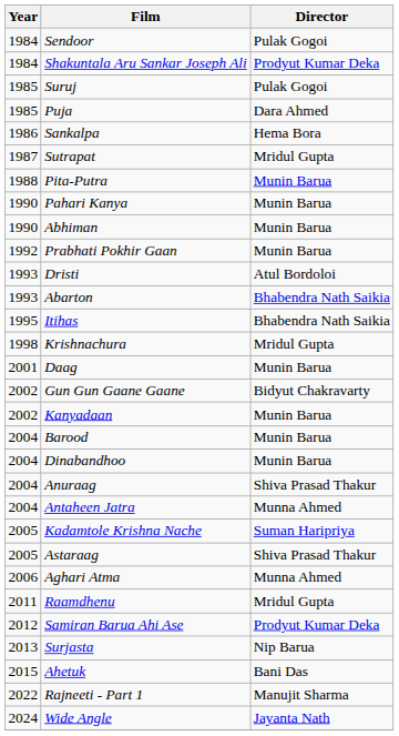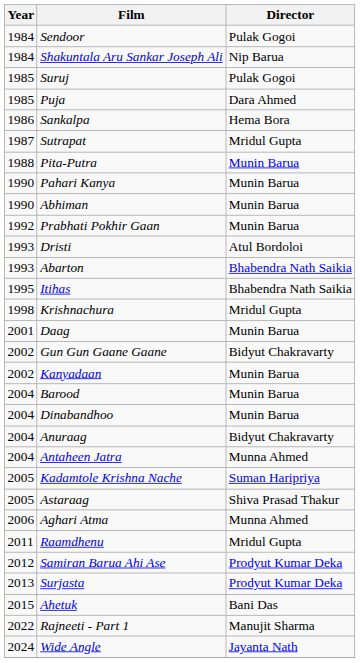 <table class="wikitable sortable">
 <tr>
 <th>Year</th>
 <th>Film</th>
 <th>Director</th>
 </tr>
 <tr>
 <td>1984</td>
 <td><em>Sendoor</em></td>
 <td>Pulak Gogoi</td>
 </tr>
 <tr>
 <td>1984</td>
 <td><em><a href='#'>Shakuntala Aru Sankar Joseph Ali</a></em></td>
-<td><a href='#'>Prodyut Kumar Deka</a></td>
+<td>Nip Barua</td>
 </tr>
 <tr>
 <td>1985</td>
 <td><em>Suruj</em></td>
 <td>Pulak Gogoi</td>
 </tr>
 <tr>
 <td>1985</td>
 <td><em>Puja</em></td>
 <td>Dara Ahmed</td>
 </tr>
 <tr>
 <td>1986</td>
 <td><em>Sankalpa</em></td>
 <td>Hema Bora</td>
 </tr>
 <tr>
 <td>1987</td>
 <td><em>Sutrapat</em></td>
 <td>Mridul Gupta</td>
 </tr>
 <tr>
 <td>1988</td>
 <td><em>Pita-Putra</em></td>
 <td><a href='#'>Munin Barua</a></td>
 </tr>
 <tr>
 <td>1990</td>
 <td><em>Pahari Kanya</em></td>
 <td>Munin Barua</td>
 </tr>
 <tr>
 <td>1990</td>
 <td><em>Abhiman</em></td>
 <td>Munin Barua</td>
 </tr>
 <tr>
 <td>1992</td>
 <td><em>Prabhati Pokhir Gaan</em></td>
 <td>Munin Barua</td>
 </tr>
 <tr>
 <td>1993</td>
 <td><em>Dristi</em></td>
 <td>Atul Bordoloi</td>
 </tr>
 <tr>
 <td>1993</td>
 <td><em>Abarton</em></td>
 <td><a href='#'>Bhabendra Nath Saikia</a></td>
 </tr>
 <tr>
 <td>1995</td>
 <td><em><a href='#'>Itihas</a></em></td>
 <td>Bhabendra Nath Saikia</td>
 </tr>
 <tr>
 <td>1998</td>
 <td><em>Krishnachura</em></td>
 <td>Mridul Gupta</td>
 </tr>
 <tr>
 <td>2001</td>
 <td><em>Daag</em></td>
 <td>Munin Barua</td>
 </tr>
 <tr>
 <td>2002</td>
 <td><em>Gun Gun Gaane Gaane</em></td>
 <td>Bidyut Chakravarty</td>
 </tr>
 <tr>
 <td>2002</td>
 <td><em><a href='#'>Kanyadaan</a></em></td>
 <td>Munin Barua</td>
 </tr>
 <tr>
 <td>2004</td>
 <td><em>Barood</em></td>
 <td>Munin Barua</td>
 </tr>
 <tr>
 <td>2004</td>
 <td><em>Dinabandhoo</em></td>
 <td>Munin Barua</td>
 </tr>
 <tr>
 <td>2004</td>
 <td><em>Anuraag</em></td>
-<td>Shiva Prasad Thakur</td>
+<td>Bidyut Chakravarty</td>
 </tr>
 <tr>
 <td>2004</td>
 <td><em><a href='#'>Antaheen Jatra</a></em></td>
 <td>Munna Ahmed</td>
 </tr>
 <tr>
 <td>2005</td>
 <td><em><a href='#'>Kadamtole Krishna Nache</a></em></td>
 <td><a href='#'>Suman Haripriya</a></td>
 </tr>
 <tr>
 <td>2005</td>
 <td><em>Astaraag</em></td>
 <td>Shiva Prasad Thakur</td>
 </tr>
 <tr>
 <td>2006</td>
 <td><em>Aghari Atma</em></td>
 <td>Munna Ahmed</td>
 </tr>
 <tr>
 <td>2011</td>
 <td><em><a href='#'>Raamdhenu</a></em></td>
 <td>Mridul Gupta</td>
 </tr>
 <tr>
 <td>2012</td>
 <td><em><a href='#'>Samiran Barua Ahi Ase</a></em></td>
 <td><a href='#'>Prodyut Kumar Deka</a></td>
 </tr>
 <tr>
 <td>2013</td>
 <td><em><a href='#'>Surjasta</a></em></td>
-<td>Nip Barua</td>
+<td><a href='#'>Prodyut Kumar Deka</a></td>
 </tr>
 <tr>
 <td>2015</td>
 <td><em><a href='#'>Ahetuk</a></em></td>
 <td>Bani Das</td>
 </tr>
 <tr>
 <td>2022</td>
 <td><em>Rajneeti - Part 1</em></td>
 <td>Manujit Sharma</td>
 </tr>
 <tr>
 <td>2024</td>
 <td><em><a href='#'>Wide Angle</a></em></td>
 <td><a href='#'>Jayanta Nath</a></td>
 </tr>
 <tr>
 </tr>
 </table>
